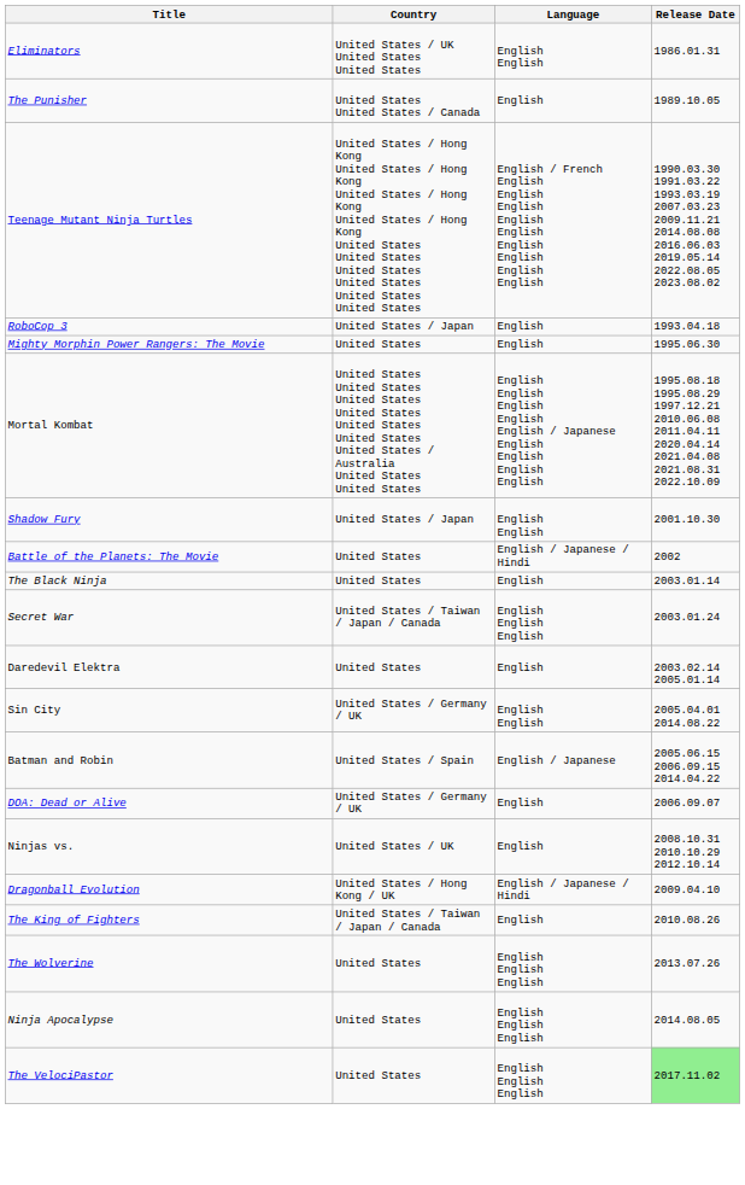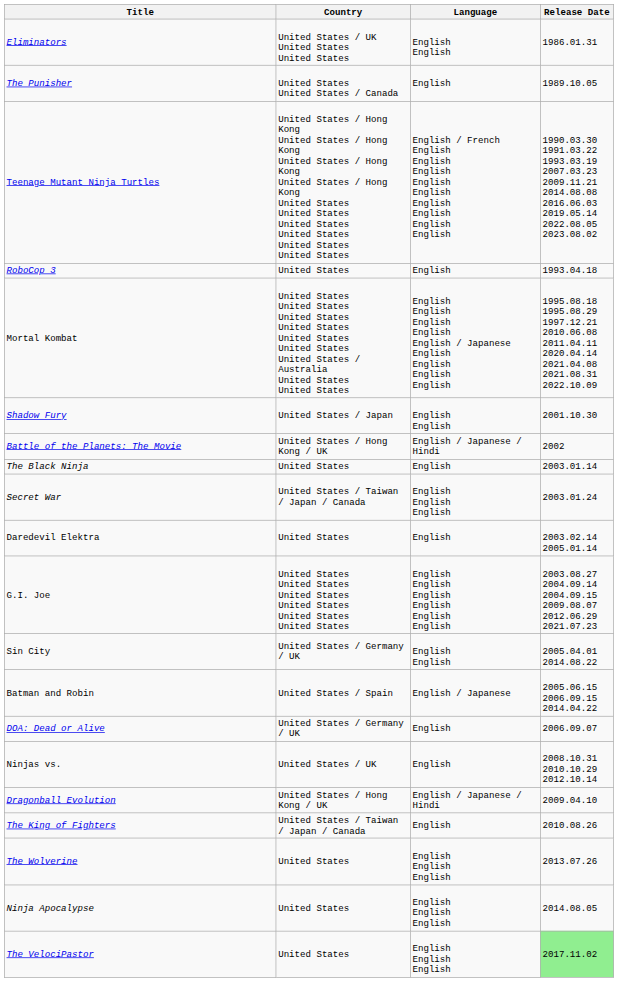 <table class="wikitable">
 <tr>
 <th width="555">Title</th>
 <th width="255">Country</th>
 <th width="250">Language</th>
 <th width="110">Release Date</th>
 </tr>
 <tr>
 <td><em><a href='#'>Eliminators</a></em></td>
 <td><br>United States / UK<br>United States<br>United States</td>
 <td><br>English<br>English</td>
 <td>1986.01.31</td>
 </tr>
 <tr>
 <td><em><a href='#'>The Punisher</a></em></td>
 <td><br>United States<br>United States / Canada</td>
 <td>English</td>
 <td>1989.10.05</td>
 </tr>
 <tr>
 <td><a href='#'>Teenage Mutant Ninja Turtles</a><br></td>
 <td><br>United States / Hong Kong<br>United States / Hong Kong<br>United States / Hong Kong<br>United States / Hong Kong<br>United States<br>United States<br>United States<br>United States<br>United States<br>United States</td>
 <td><br>English / French<br>English<br>English<br>English<br>English<br>English<br>English<br>English<br>English<br>English</td>
 <td><br>1990.03.30<br>1991.03.22<br>1993.03.19<br>2007.03.23<br>2009.11.21<br>2014.08.08<br>2016.06.03<br>2019.05.14<br>2022.08.05<br>2023.08.02</td>
 </tr>
 <tr>
 <td><em><a href='#'>RoboCop 3</a></em></td>
-<td>United States / Japan</td>
+<td>United States</td>
 <td>English</td>
 <td>1993.04.18</td>
-</tr>
-<tr>
-<td><em><a href='#'>Mighty Morphin Power Rangers: The Movie</a></em></td>
-<td>United States</td>
-<td>English</td>
-<td>1995.06.30</td>
 </tr>
 <tr>
 <td>Mortal Kombat <br></td>
 <td><br>United States<br>United States<br>United States<br>United States<br>United States<br>United States<br>United States / Australia<br>United States<br>United States</td>
 <td><br>English<br>English<br>English<br>English<br>English / Japanese<br>English<br>English<br>English<br>English</td>
 <td><br>1995.08.18<br>1995.08.29<br>1997.12.21<br>2010.06.08<br>2011.04.11<br>2020.04.14<br>2021.04.08<br>2021.08.31<br>2022.10.09</td>
 </tr>
 <tr>
 <td><em><a href='#'>Shadow Fury</a></em></td>
 <td>United States / Japan</td>
 <td><br>English<br>English</td>
 <td>2001.10.30</td>
 </tr>
 <tr>
 <td><em><a href='#'>Battle of the Planets: The Movie</a></em> </td>
-<td>United States</td>
+<td>United States / Hong Kong / UK</td>
 <td>English / Japanese / Hindi</td>
 <td>2002</td>
 </tr>
 <tr>
 <td><em>The Black Ninja</em></td>
 <td>United States</td>
 <td>English</td>
 <td>2003.01.14</td>
 </tr>
 <tr>
 <td><em>Secret War</em></td>
 <td>United States / Taiwan / Japan / Canada</td>
 <td><br>English<br>English<br>English</td>
 <td>2003.01.24</td>
 </tr>
 <tr>
 <td>Daredevil  Elektra<br></td>
 <td>United States</td>
 <td>English</td>
 <td><br>2003.02.14<br>2005.01.14</td>
+</tr>
+<tr>
+<td>G.I. Joe<br></td>
+<td><br>United States<br>United States<br>United States<br>United States<br>United States<br>United States</td>
+<td><br>English<br>English<br>English<br>English<br>English<br>English</td>
+<td><br>2003.08.27<br>2004.09.14<br>2004.09.15<br>2009.08.07<br>2012.06.29<br>2021.07.23</td>
 </tr>
 <tr>
 <td>Sin City<br></td>
 <td>United States / Germany / UK</td>
 <td><br>English<br>English</td>
 <td><br>2005.04.01<br>2014.08.22</td>
 </tr>
 <tr>
 <td>Batman and Robin<br></td>
 <td>United States / Spain</td>
 <td>English / Japanese</td>
 <td><br>2005.06.15<br>2006.09.15<br>2014.04.22</td>
 </tr>
 <tr>
 <td><em><a href='#'>DOA: Dead or Alive</a></em> </td>
 <td>United States / Germany / UK</td>
 <td>English</td>
 <td>2006.09.07</td>
 </tr>
 <tr>
 <td>Ninjas vs.<br></td>
 <td>United States / UK</td>
 <td>English</td>
 <td><br>2008.10.31<br>2010.10.29<br>2012.10.14</td>
 </tr>
 <tr>
 <td><em><a href='#'>Dragonball Evolution</a></em> </td>
 <td>United States / Hong Kong / UK</td>
 <td>English / Japanese / Hindi</td>
 <td>2009.04.10</td>
 </tr>
 <tr>
 <td><em><a href='#'>The King of Fighters</a></em> </td>
 <td>United States / Taiwan / Japan / Canada</td>
 <td>English</td>
 <td>2010.08.26</td>
 </tr>
 <tr>
 <td><em><a href='#'>The Wolverine</a></em></td>
 <td>United States</td>
 <td><br>English<br>English<br>English</td>
 <td>2013.07.26</td>
 </tr>
 <tr>
 <td><em>Ninja Apocalypse</em></td>
 <td>United States</td>
 <td><br>English<br>English<br>English</td>
 <td>2014.08.05</td>
 </tr>
 <tr>
 <td><em><a href='#'>The VelociPastor</a></em></td>
 <td>United States</td>
 <td><br>English<br>English<br>English</td>
 <td style="background: lightgreen;">2017.11.02</td>
 </tr>
 </table>
